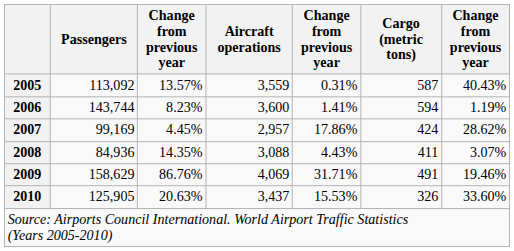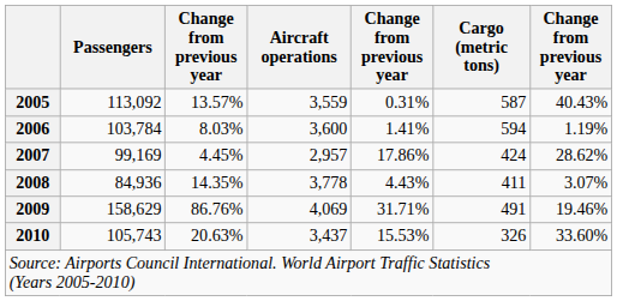 <table class="wikitable"  style="text-align:right; width:575px">
 <tr>
 <th style="width:50px"></th>
 <th style="width:100px">Passengers</th>
 <th style="width:75px">Change from previous year</th>
 <th style="width:100px">Aircraft operations</th>
 <th style="width:75px">Change from previous year</th>
 <th style="width:100px">Cargo<br>(metric tons)</th>
 <th style="width:75px">Change from previous year</th>
 </tr>
 <tr>
 <th>2005</th>
 <td>113,092</td>
 <td>13.57%</td>
 <td>3,559</td>
 <td> 0.31%</td>
 <td>587</td>
 <td>40.43%</td>
 </tr>
 <tr>
 <th>2006</th>
-<td>143,744</td>
-<td> 8.23%</td>
+<td>103,784</td>
+<td> 8.03%</td>
 <td>3,600</td>
 <td> 1.41%</td>
 <td>594</td>
 <td> 1.19%</td>
 </tr>
 <tr>
 <th>2007</th>
 <td>99,169</td>
 <td> 4.45%</td>
 <td>2,957</td>
 <td>17.86%</td>
 <td>424</td>
 <td>28.62%</td>
 </tr>
 <tr>
 <th>2008</th>
 <td>84,936</td>
 <td>14.35%</td>
-<td>3,088</td>
+<td>3,778</td>
 <td> 4.43%</td>
 <td>411</td>
 <td> 3.07%</td>
 </tr>
 <tr>
 <th>2009</th>
 <td>158,629</td>
 <td>86.76%</td>
 <td>4,069</td>
 <td>31.71%</td>
 <td>491</td>
 <td>19.46%</td>
 </tr>
 <tr>
 <th>2010</th>
-<td>125,905</td>
+<td>105,743</td>
 <td>20.63%</td>
 <td>3,437</td>
 <td>15.53%</td>
 <td>326</td>
 <td>33.60%</td>
 </tr>
 <tr>
 <td colspan="7" style="text-align:left;"><em>Source: Airports Council International. World Airport Traffic Statistics<br>(Years 2005-2010)</em></td>
 </tr>
 </table>
